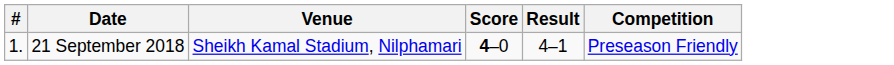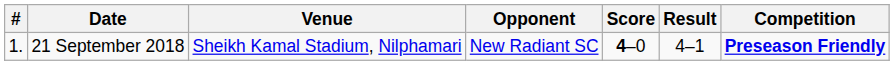 <table class="wikitable" style="font-size:90%">
 <tr>
 <th>#</th>
 <th>Date</th>
 <th>Venue</th>
+<th>Opponent</th>
 <th>Score</th>
 <th>Result</th>
 <th>Competition</th>
 </tr>
 <tr>
 <td>1.</td>
 <td>21 September 2018</td>
 <td><a href='#'>Sheikh Kamal Stadium</a>, <a href='#'>Nilphamari</a></td>
+<td> <a href='#'>New Radiant SC</a></td>
 <td style="text-align:center;"><strong>4</strong>–0</td>
 <td style="text-align:center;">4–1</td>
-<td><a href='#'>Preseason Friendly</a></td>
+<td><strong><a href='#'>Preseason Friendly</a></strong></td>
 </tr>
 </table>
